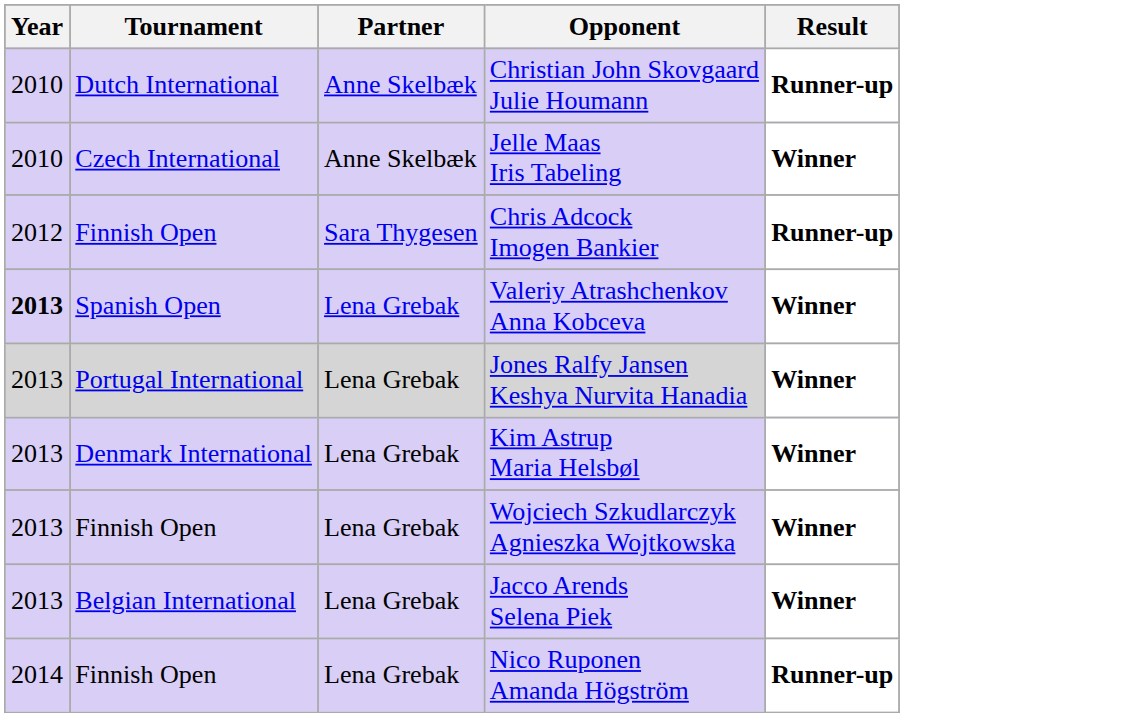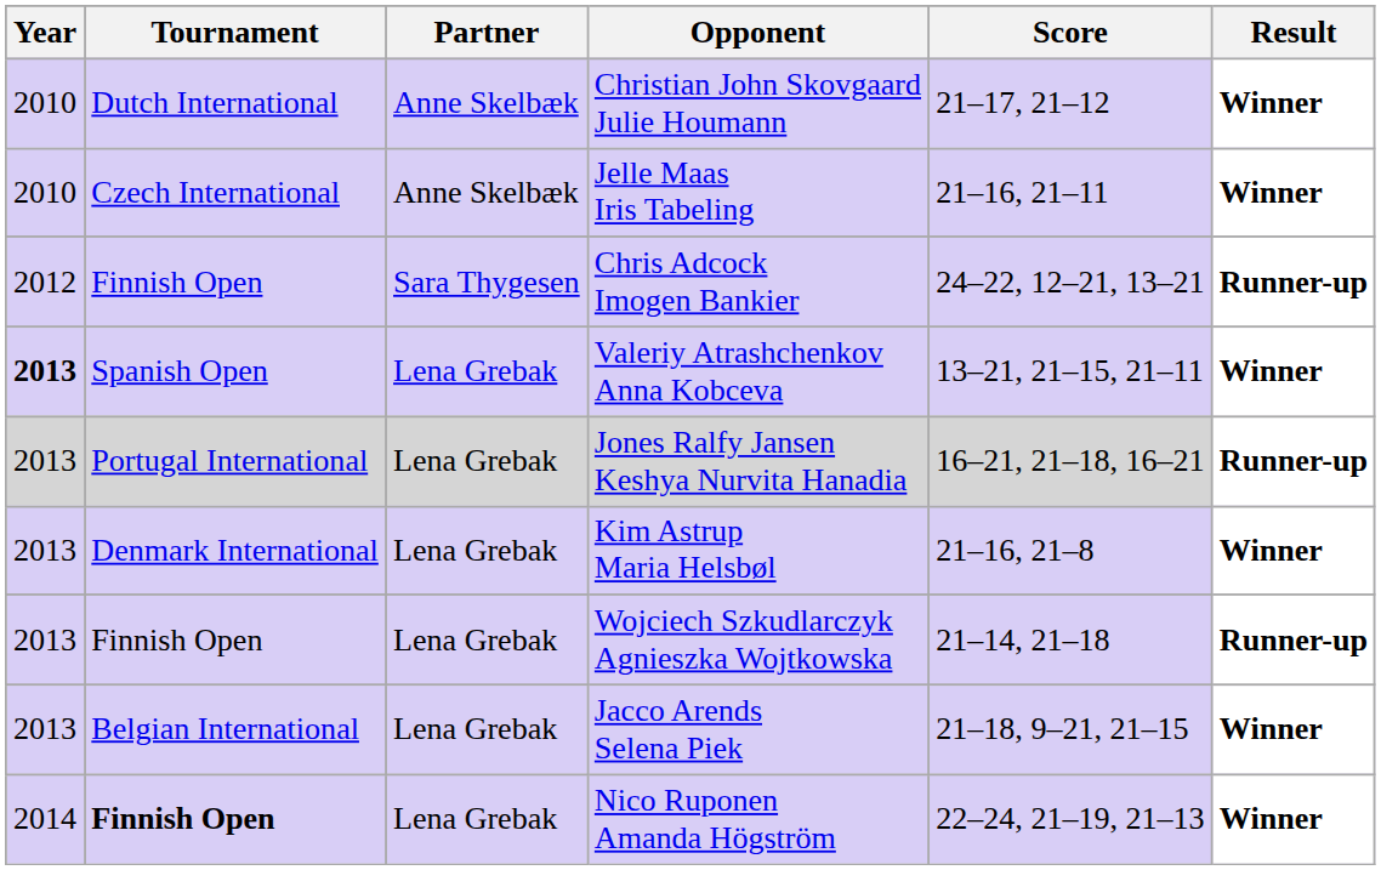 <table class="sortable wikitable" style="font-size: 90%;">
 <tr>
 <th>Year</th>
 <th>Tournament</th>
 <th>Partner</th>
 <th>Opponent</th>
+<th>Score</th>
 <th>Result</th>
 </tr>
 <tr style="background:#D8CEF6">
 <td align="center">2010</td>
 <td align="left"><a href='#'>Dutch International</a></td>
 <td align="left"> <a href='#'>Anne Skelbæk</a></td>
 <td align="left"> <a href='#'>Christian John Skovgaard</a><br> <a href='#'>Julie Houmann</a></td>
-<td style="text-align:left; background:white"> <strong>Runner-up</strong></td>
+<td align="left">21–17, 21–12</td>
+<td style="text-align:left; background:white"> <strong>Winner</strong></td>
 </tr>
 <tr style="background:#D8CEF6">
 <td align="center">2010</td>
 <td align="left"><a href='#'>Czech International</a></td>
 <td align="left"> Anne Skelbæk</td>
 <td align="left"> <a href='#'>Jelle Maas</a><br> <a href='#'>Iris Tabeling</a></td>
+<td align="left">21–16, 21–11</td>
 <td style="text-align:left; background:white"> <strong>Winner</strong></td>
 </tr>
 <tr style="background:#D8CEF6">
 <td align="center">2012</td>
 <td align="left"><a href='#'>Finnish Open</a></td>
 <td align="left"> <a href='#'>Sara Thygesen</a></td>
 <td align="left"> <a href='#'>Chris Adcock</a><br> <a href='#'>Imogen Bankier</a></td>
+<td align="left">24–22, 12–21, 13–21</td>
 <td style="text-align:left; background:white"> <strong>Runner-up</strong></td>
 </tr>
 <tr style="background:#D8CEF6">
 <td align="center"><strong>2013</strong></td>
 <td align="left"><a href='#'>Spanish Open</a></td>
 <td align="left"> <a href='#'>Lena Grebak</a></td>
 <td align="left"> <a href='#'>Valeriy Atrashchenkov</a><br> <a href='#'>Anna Kobceva</a></td>
+<td align="left">13–21, 21–15, 21–11</td>
 <td style="text-align:left; background:white"> <strong>Winner</strong></td>
 </tr>
 <tr style="background:#D5D5D5">
 <td align="center">2013</td>
 <td align="left"><a href='#'>Portugal International</a></td>
 <td align="left"> Lena Grebak</td>
 <td align="left"> <a href='#'>Jones Ralfy Jansen</a><br> <a href='#'>Keshya Nurvita Hanadia</a></td>
-<td style="text-align:left; background:white"> <strong>Winner</strong></td>
+<td align="left">16–21, 21–18, 16–21</td>
+<td style="text-align:left; background:white"> <strong>Runner-up</strong></td>
 </tr>
 <tr style="background:#D8CEF6">
 <td align="center">2013</td>
 <td align="left"><a href='#'>Denmark International</a></td>
 <td align="left"> Lena Grebak</td>
 <td align="left"> <a href='#'>Kim Astrup</a><br> <a href='#'>Maria Helsbøl</a></td>
+<td align="left">21–16, 21–8</td>
 <td style="text-align:left; background:white"> <strong>Winner</strong></td>
 </tr>
 <tr style="background:#D8CEF6">
 <td align="center">2013</td>
 <td align="left">Finnish Open</td>
 <td align="left"> Lena Grebak</td>
 <td align="left"> <a href='#'>Wojciech Szkudlarczyk</a><br> <a href='#'>Agnieszka Wojtkowska</a></td>
-<td style="text-align:left; background:white"> <strong>Winner</strong></td>
+<td align="left">21–14, 21–18</td>
+<td style="text-align:left; background:white"> <strong>Runner-up</strong></td>
 </tr>
 <tr style="background:#D8CEF6">
 <td align="center">2013</td>
 <td align="left"><a href='#'>Belgian International</a></td>
 <td align="left"> Lena Grebak</td>
 <td align="left"> <a href='#'>Jacco Arends</a><br> <a href='#'>Selena Piek</a></td>
+<td align="left">21–18, 9–21, 21–15</td>
 <td style="text-align:left; background:white"> <strong>Winner</strong></td>
 </tr>
 <tr style="background:#D8CEF6">
 <td align="center">2014</td>
-<td align="left">Finnish Open</td>
+<td align="left"><strong>Finnish Open</strong></td>
 <td align="left"> Lena Grebak</td>
 <td align="left"> <a href='#'>Nico Ruponen</a><br> <a href='#'>Amanda Högström</a></td>
-<td style="text-align:left; background:white"> <strong>Runner-up</strong></td>
+<td align="left">22–24, 21–19, 21–13</td>
+<td style="text-align:left; background:white"> <strong>Winner</strong></td>
 </tr>
 </table>
